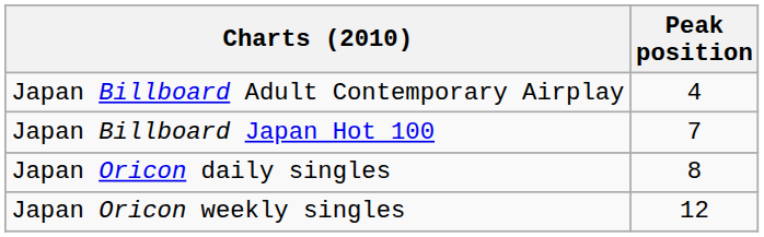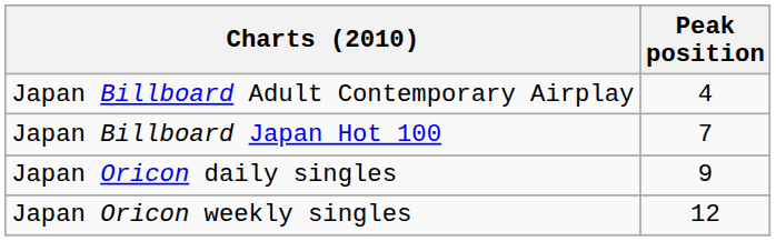 <table class="wikitable sortable">
 <tr>
 <th>Charts (2010)</th>
 <th>Peak<br>position</th>
 </tr>
 <tr>
 <td>Japan <em><a href='#'>Billboard</a></em> Adult Contemporary Airplay</td>
 <td style="text-align:center;">4</td>
 </tr>
 <tr>
 <td>Japan <em>Billboard</em> <a href='#'>Japan Hot 100</a></td>
 <td style="text-align:center;">7</td>
 </tr>
 <tr>
 <td>Japan <em><a href='#'>Oricon</a></em> daily singles</td>
-<td align="center">8</td>
+<td align="center">9</td>
 </tr>
 <tr>
 <td>Japan <em>Oricon</em> weekly singles</td>
 <td align="center">12</td>
 </tr>
 </table>
